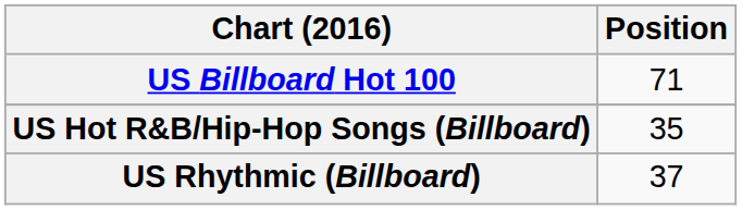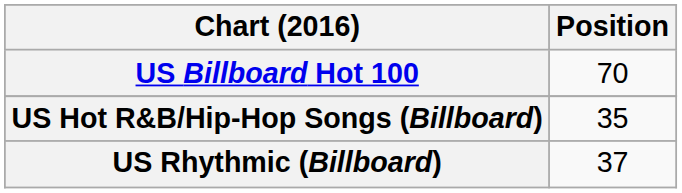 <table class="wikitable plainrowheaders sortable" style="text-align:center">
 <tr>
 <th>Chart (2016)</th>
 <th>Position</th>
 </tr>
 <tr>
 <th scope="row"><a href='#'>US <em>Billboard</em> Hot 100</a></th>
-<td style="text-align:center;">71</td>
+<td style="text-align:center;">70</td>
 </tr>
 <tr>
 </tr>
 <tr>
 <th scope="row">US Hot R&B/Hip-Hop Songs (<em>Billboard</em>)</th>
 <td style="text-align:center;">35</td>
 </tr>
 <tr>
 <th scope="row">US Rhythmic (<em>Billboard</em>)</th>
 <td style="text-align:center;">37</td>
 </tr>
 </table>
